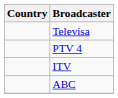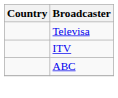 <table class="wikitable">
 <tr>
 <th align=center>Country</th>
 <th align=center>Broadcaster</th>
 </tr>
 <tr>
 <td></td>
 <td><a href='#'>Televisa</a></td>
-</tr>
-<tr>
-<td></td>
-<td><a href='#'>PTV 4</a></td>
 </tr>
 <tr>
 <td></td>
 <td><a href='#'>ITV</a></td>
 </tr>
 <tr>
 <td></td>
 <td><a href='#'>ABC</a></td>
 </tr>
 <tr>
 </tr>
 </table>
